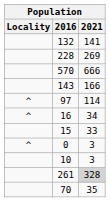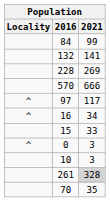 <table class="wikitable" style="text-align:center;">
 <tr>
 <th colspan="3" style="text-align:center;  font-weight:bold">Population</th>
 </tr>
 <tr>
 <th style="text-align:center; background:  font-weight:bold">Locality</th>
 <th style="text-align:center; background:  font-weight:bold"><strong>2016</strong></th>
 <th style="text-align:center; background:  font-weight:bold"><strong>2021</strong></th>
+</tr>
+<tr>
+<td></td>
+<td>84</td>
+<td>99</td>
 </tr>
 <tr>
 <td></td>
 <td>132</td>
 <td>141</td>
 </tr>
 <tr>
 <td></td>
 <td>228</td>
 <td>269</td>
 </tr>
 <tr>
 <td></td>
 <td>570</td>
 <td>666</td>
 </tr>
 <tr>
-<td></td>
-<td>143</td>
-<td>166</td>
-</tr>
-<tr>
 <td>^</td>
 <td>97</td>
-<td>114</td>
+<td>117</td>
 </tr>
 <tr>
 <td>^</td>
 <td>16</td>
 <td>34</td>
 </tr>
 <tr>
 <td></td>
 <td>15</td>
 <td>33</td>
 </tr>
 <tr>
 <td>^</td>
 <td>0</td>
 <td>3</td>
 </tr>
 <tr>
 <td></td>
 <td>10</td>
 <td>3</td>
 </tr>
 <tr>
 <td></td>
 <td>261</td>
 <td style="background: lightgrey;">328</td>
 </tr>
 <tr>
 <td></td>
 <td>70</td>
 <td>35</td>
 </tr>
 </table>
